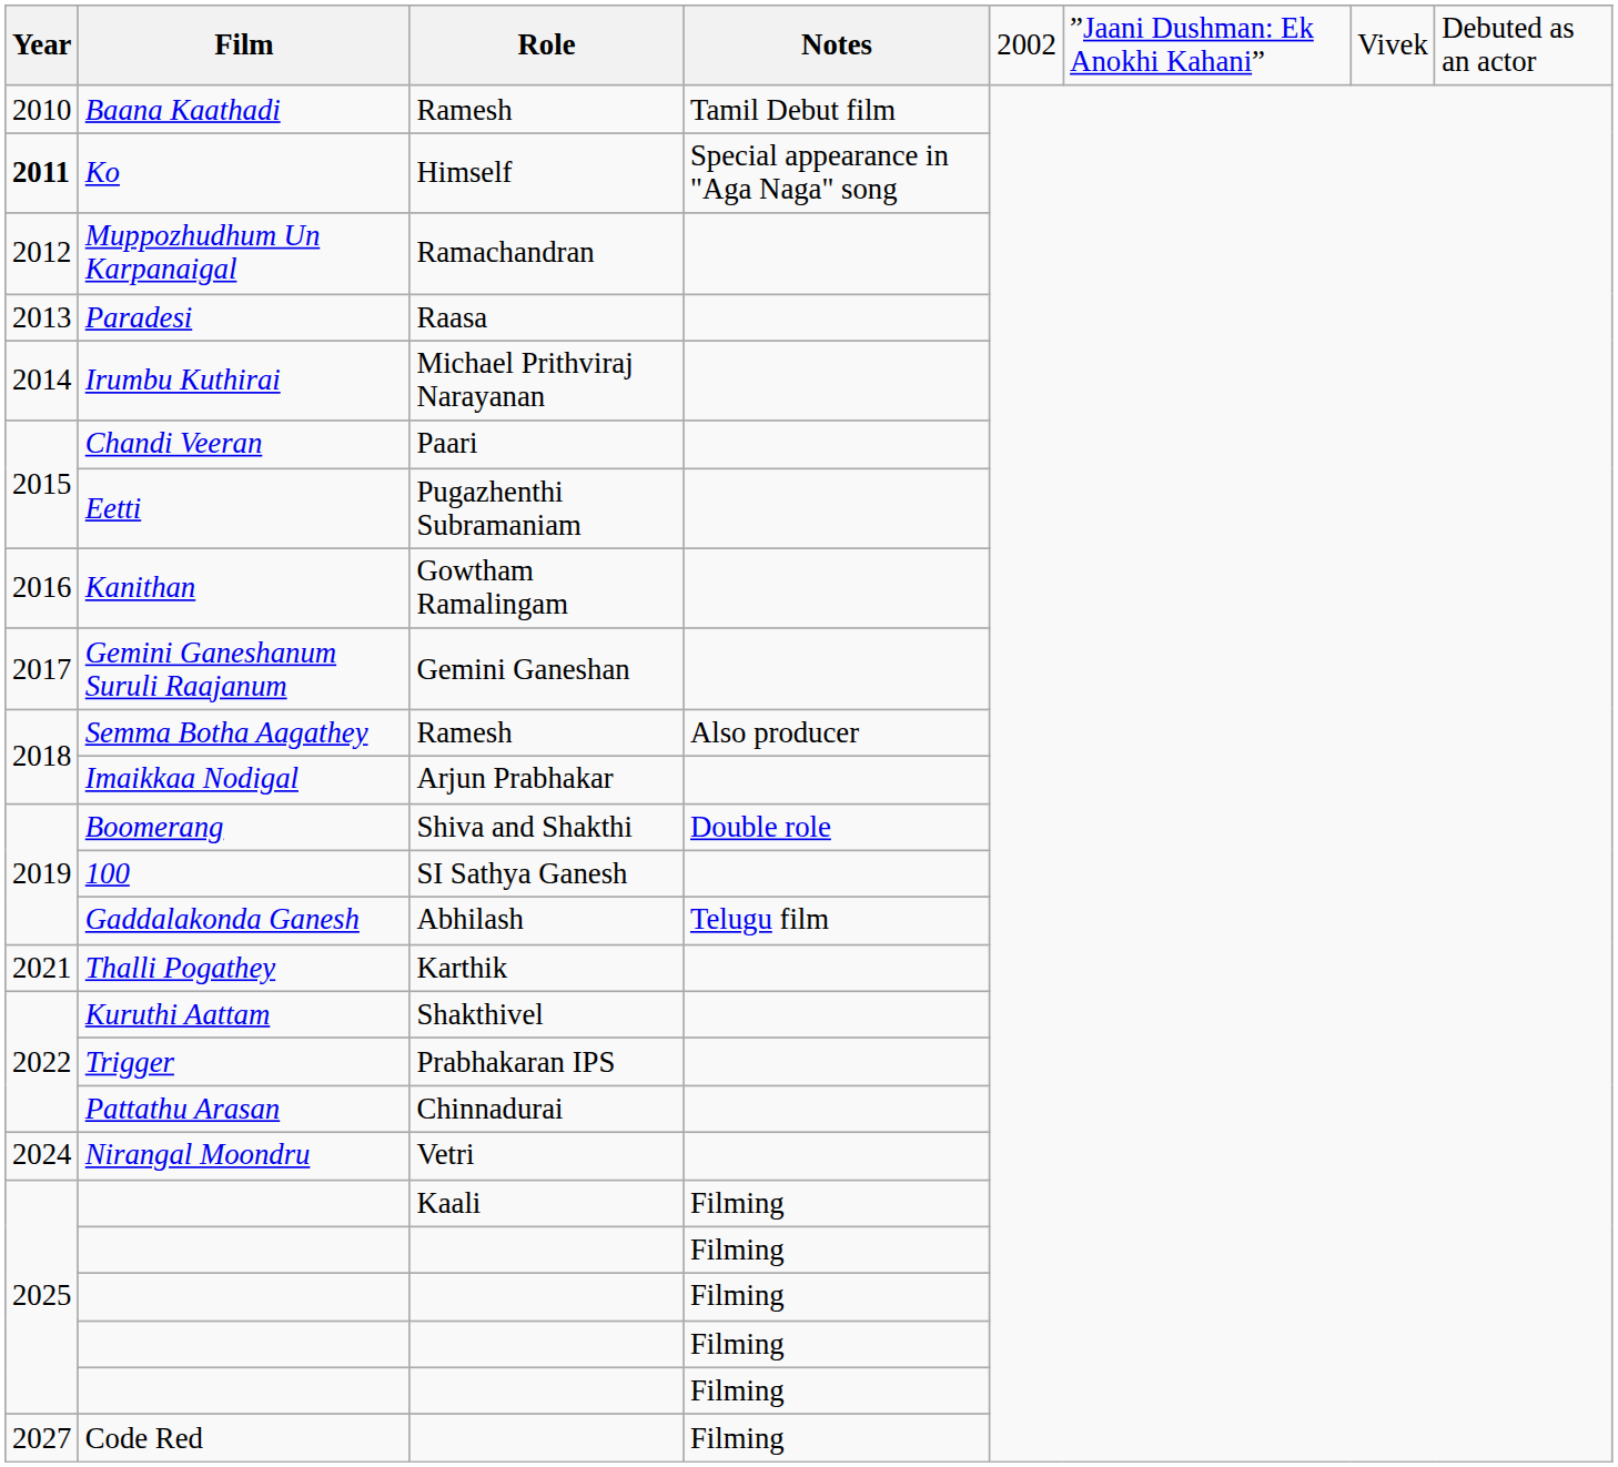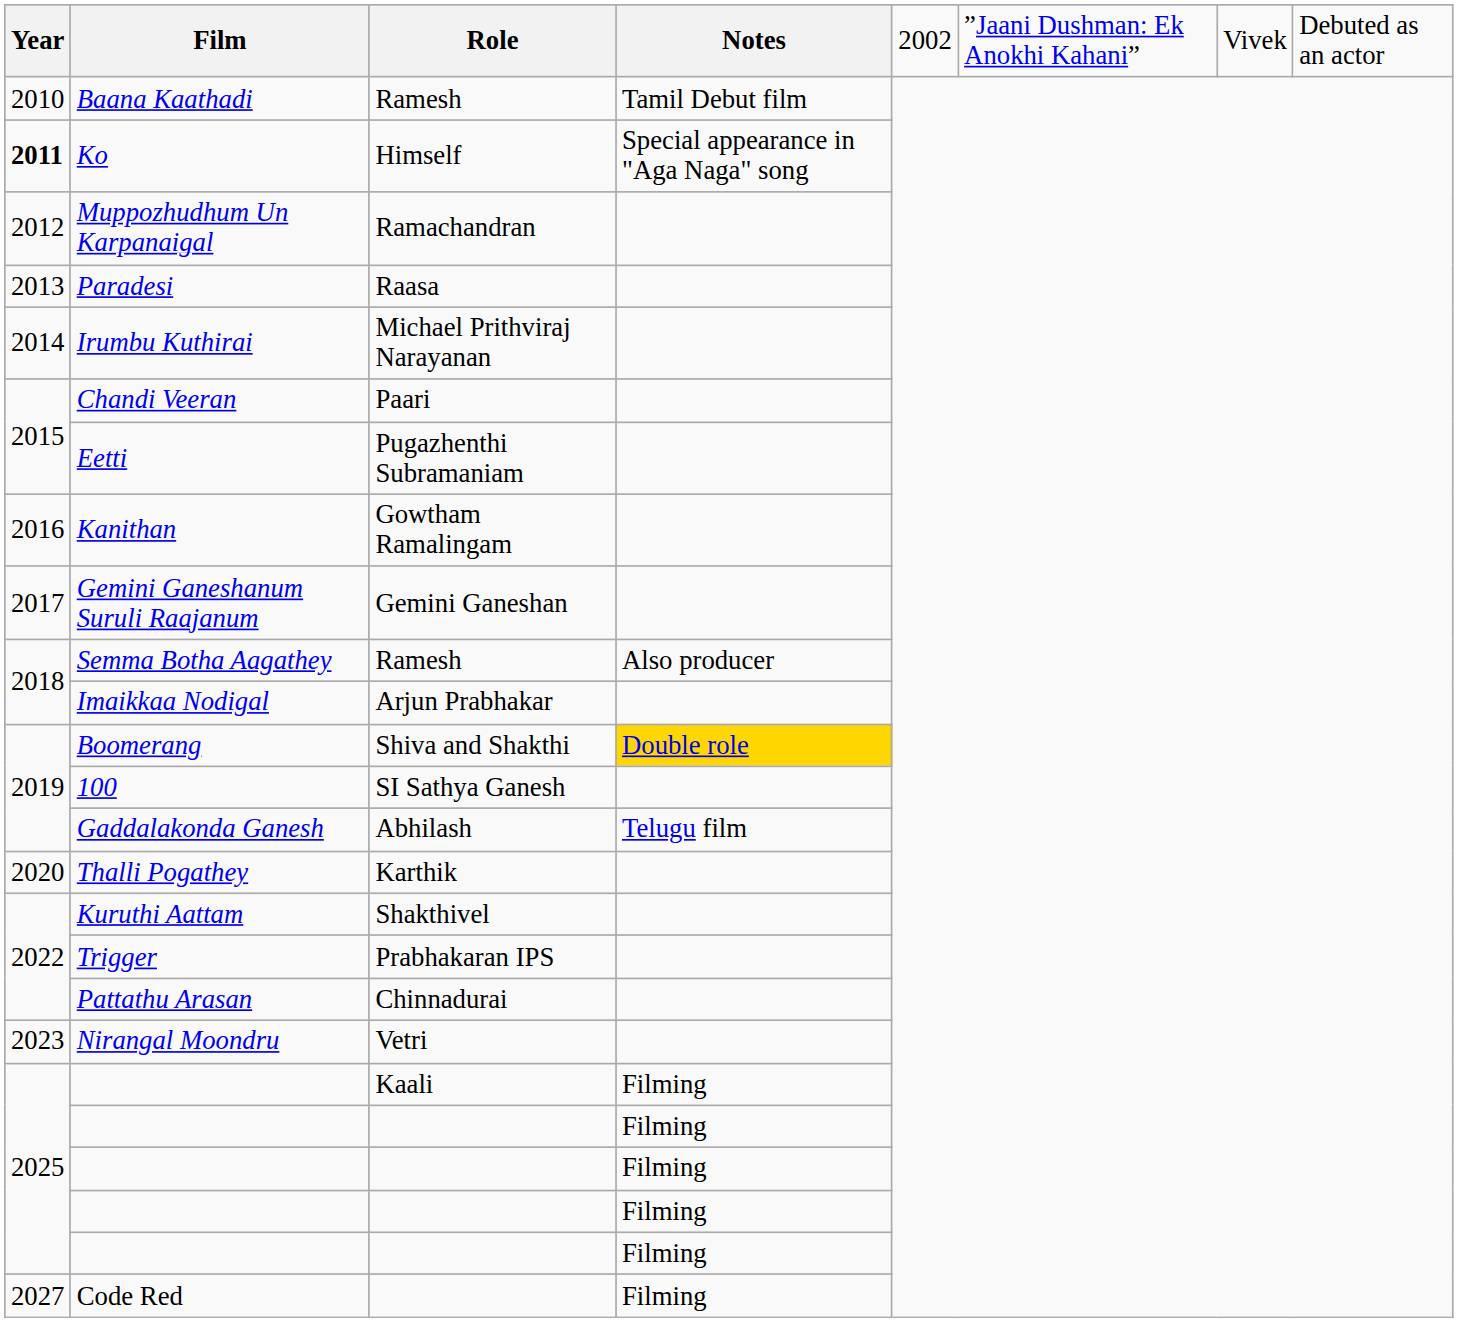 <table class="wikitable sortable mw-collapsible">
 <tr>
 <th>Year</th>
 <th>Film</th>
 <th>Role</th>
 <th>Notes</th>
 <td>2002</td>
 <td>”<a href='#'>Jaani Dushman: Ek Anokhi Kahani</a>”</td>
 <td>Vivek</td>
 <td>Debuted as an actor</td>
 </tr>
 <tr>
 <td>2010</td>
 <td><em><a href='#'>Baana Kaathadi</a></em></td>
 <td>Ramesh</td>
 <td>Tamil Debut film</td>
 </tr>
 <tr>
 <td><strong>2011</strong></td>
 <td><em><a href='#'>Ko</a></em></td>
 <td>Himself</td>
 <td>Special appearance in "Aga Naga" song</td>
 </tr>
 <tr>
 <td>2012</td>
 <td><em><a href='#'>Muppozhudhum Un Karpanaigal</a></em></td>
 <td>Ramachandran</td>
 <td></td>
 </tr>
 <tr>
 <td>2013</td>
 <td><em><a href='#'>Paradesi</a></em></td>
 <td>Raasa</td>
 <td></td>
 </tr>
 <tr>
 <td>2014</td>
 <td><em><a href='#'>Irumbu Kuthirai</a></em></td>
 <td>Michael Prithviraj Narayanan</td>
 <td></td>
 </tr>
 <tr>
 <td rowspan="2">2015</td>
 <td><em><a href='#'>Chandi Veeran</a></em></td>
 <td>Paari</td>
 <td></td>
 </tr>
 <tr>
 <td><em><a href='#'>Eetti</a></em></td>
 <td>Pugazhenthi Subramaniam</td>
 <td></td>
 </tr>
 <tr>
 <td>2016</td>
 <td><em><a href='#'>Kanithan</a></em></td>
 <td>Gowtham Ramalingam</td>
 <td></td>
 </tr>
 <tr>
 <td>2017</td>
 <td><em><a href='#'>Gemini Ganeshanum Suruli Raajanum</a></em></td>
 <td>Gemini Ganeshan</td>
 <td></td>
 </tr>
 <tr>
 <td rowspan="2">2018</td>
 <td><em><a href='#'>Semma Botha Aagathey</a></em></td>
 <td>Ramesh</td>
 <td>Also producer</td>
 </tr>
 <tr>
 <td><em><a href='#'>Imaikkaa Nodigal</a></em></td>
 <td>Arjun Prabhakar</td>
 <td></td>
 </tr>
 <tr>
 <td rowspan="3">2019</td>
 <td><em><a href='#'>Boomerang</a></em></td>
 <td>Shiva and Shakthi</td>
-<td><a href='#'>Double role</a></td>
+<td style="background: gold;"><a href='#'>Double role</a></td>
 </tr>
 <tr>
 <td><em><a href='#'>100</a></em></td>
 <td>SI Sathya Ganesh</td>
 <td></td>
 </tr>
 <tr>
 <td><em><a href='#'>Gaddalakonda Ganesh</a></em></td>
 <td>Abhilash</td>
 <td><a href='#'>Telugu</a> film</td>
 </tr>
 <tr>
-<td>2021</td>
+<td>2020</td>
 <td><em><a href='#'>Thalli Pogathey</a></em></td>
 <td>Karthik</td>
 <td></td>
 </tr>
 <tr>
 <td rowspan="3">2022</td>
 <td><em><a href='#'>Kuruthi Aattam</a></em></td>
 <td>Shakthivel</td>
 <td></td>
 </tr>
 <tr>
 <td><em><a href='#'>Trigger</a></em></td>
 <td>Prabhakaran IPS</td>
 <td></td>
 </tr>
 <tr>
 <td><em><a href='#'>Pattathu Arasan</a></em></td>
 <td>Chinnadurai</td>
 <td></td>
 </tr>
 <tr>
-<td>2024</td>
+<td>2023</td>
 <td><em><a href='#'>Nirangal Moondru</a></em></td>
 <td>Vetri</td>
 <td></td>
 </tr>
 <tr>
 <td rowspan="5">2025</td>
 <td></td>
 <td>Kaali</td>
 <td>Filming</td>
 </tr>
 <tr>
 <td></td>
 <td></td>
 <td>Filming</td>
 </tr>
 <tr>
 <td></td>
 <td></td>
 <td>Filming</td>
 </tr>
 <tr>
 <td></td>
 <td></td>
 <td>Filming</td>
 </tr>
 <tr>
 <td></td>
 <td></td>
 <td>Filming</td>
 </tr>
 <tr>
 <td {{Pending film>2027</td>
 <td (2026 film)>Code Red</td>
 <td></td>
 <td>Filming</td>
 </tr>
 </table>
